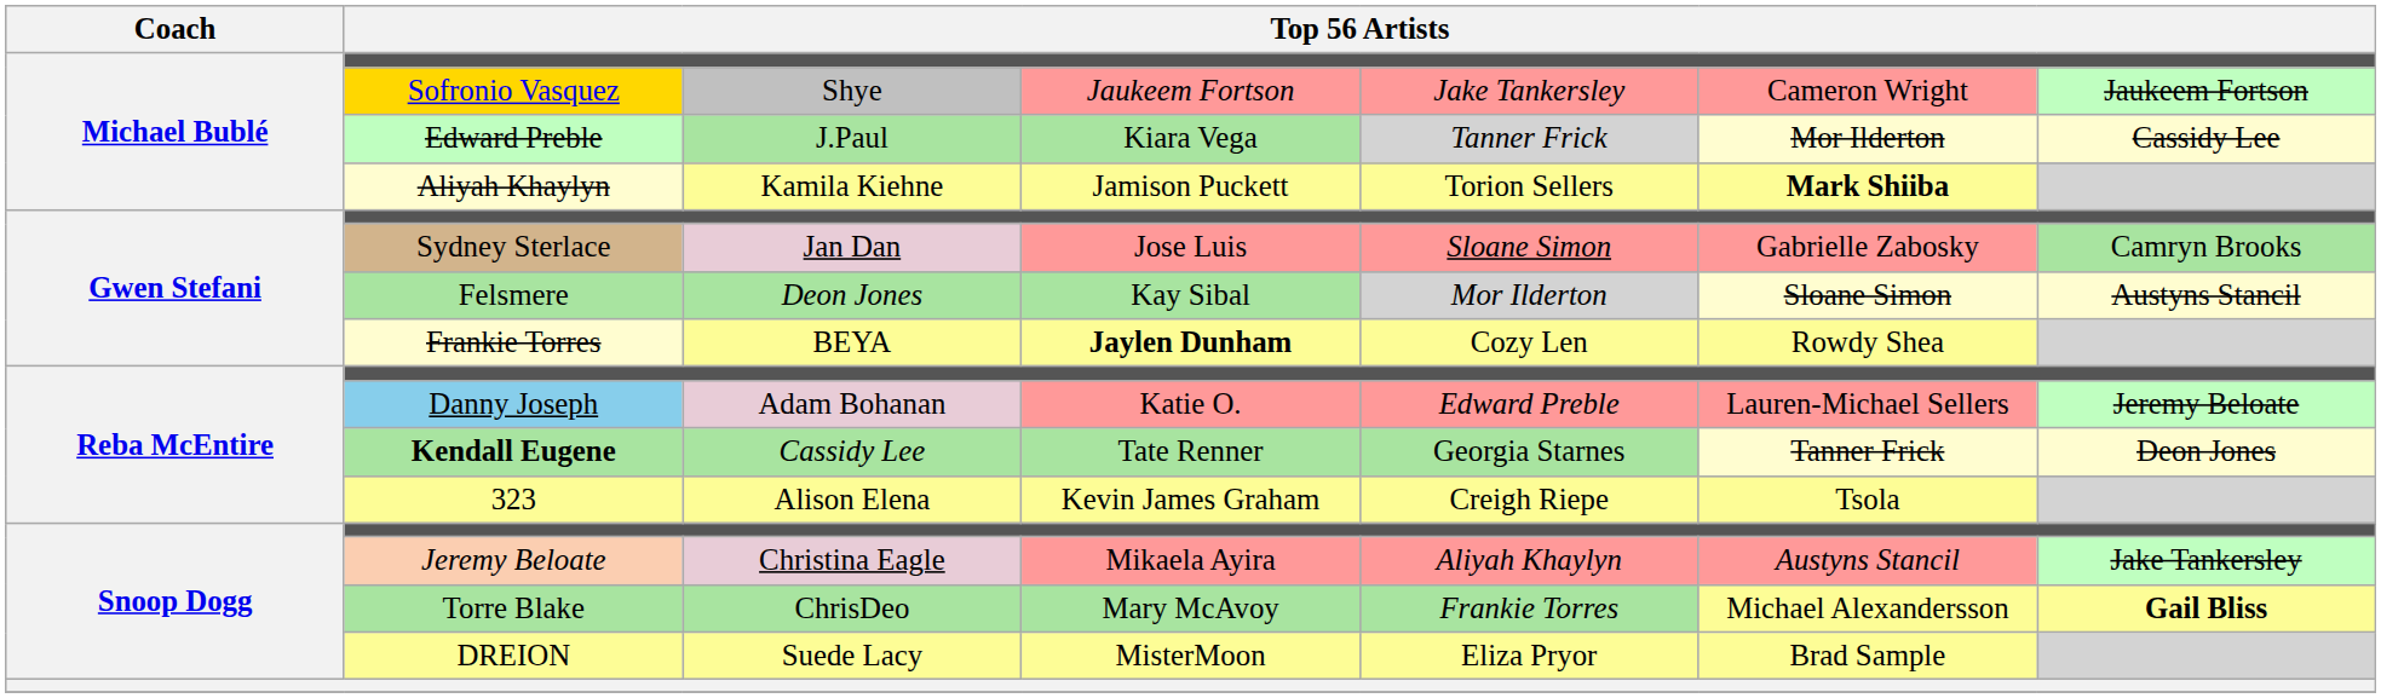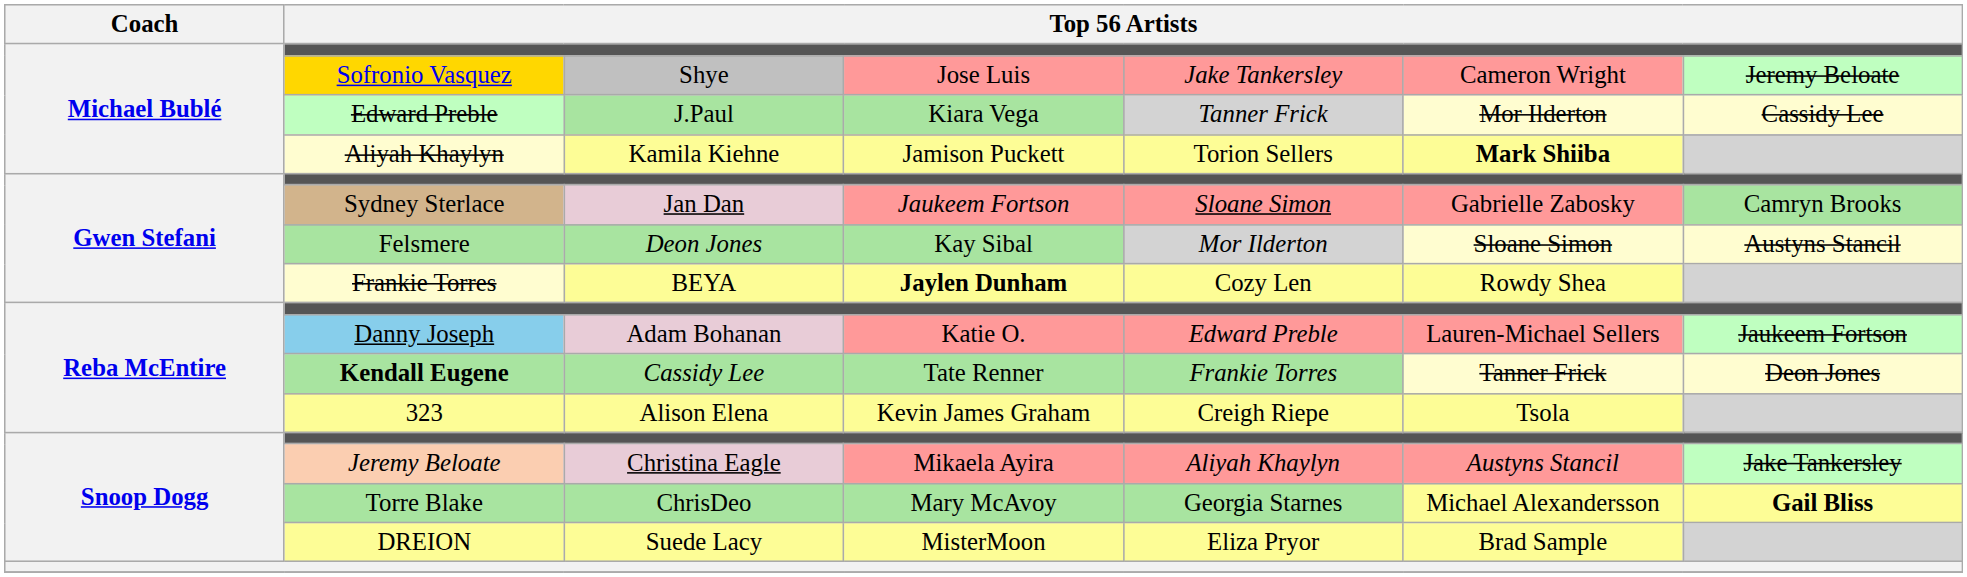 <table class="wikitable" style="text-align:center; width:100%">
 <tr>
 <th scope="col" style="width:14%">Coach</th>
 <th scope="col" style="width:84%" colspan="6">Top 56 Artists</th>
 </tr>
 <tr>
 <th rowspan="4"><a href='#'>Michael Bublé</a></th>
 <td colspan="6" style="background:#555"></td>
 </tr>
 <tr>
 <td style="background:gold"><a href='#'>Sofronio Vasquez</a></td>
 <td style="background:silver">Shye</td>
-<td style="background:#ff9999"><em>Jaukeem Fortson</em></td>
+<td style="background:#ff9999">Jose Luis</td>
 <td style="background:#ff9999"><em>Jake Tankersley</em></td>
 <td style="background:#ff9999">Cameron Wright</td>
-<td style="background:#BFFFC0"><s>Jaukeem Fortson</s></td>
+<td style="background:#BFFFC0"><s>Jeremy Beloate</s></td>
 </tr>
 <tr>
 <td style="background:#BFFFC0"><s>Edward Preble</s></td>
 <td style="background:#A8E4A0">J.Paul</td>
 <td style="background:#A8E4A0">Kiara Vega</td>
 <td style="background:lightgray"><em>Tanner Frick</em></td>
 <td style="background:#FFFDD0"><s>Mor Ilderton</s></td>
 <td style="background:#FFFDD0"><s>Cassidy Lee</s></td>
 </tr>
 <tr>
 <td style="background:#FFFDD0"><s>Aliyah Khaylyn</s></td>
 <td style="background:#FDFD96">Kamila Kiehne</td>
 <td style="background:#FDFD96">Jamison Puckett</td>
 <td style="background:#FDFD96">Torion Sellers</td>
 <td style="background:#FDFD96"><strong>Mark Shiiba</strong></td>
 <td style="background:lightgrey"></td>
 </tr>
 <tr>
 <th rowspan="4"><a href='#'>Gwen Stefani</a></th>
 <td colspan="6" style="background:#555"></td>
 </tr>
 <tr>
 <td style="background:tan">Sydney Sterlace</td>
 <td style="background:#E8CCD7"><u>Jan Dan</u></td>
-<td style="background:#ff9999">Jose Luis</td>
+<td style="background:#ff9999"><em>Jaukeem Fortson</em></td>
 <td style="background:#ff9999"><u><em>Sloane Simon</em></u></td>
 <td style="background:#ff9999">Gabrielle Zabosky</td>
 <td style="background:#A8E4A0">Camryn Brooks</td>
 </tr>
 <tr>
 <td style="background:#A8E4A0">Felsmere</td>
 <td style="background:#A8E4A0"><em>Deon Jones</em></td>
 <td style="background:#A8E4A0">Kay Sibal</td>
 <td style="background:lightgray"><em>Mor Ilderton</em></td>
 <td style="background:#FFFDD0"><s>Sloane Simon</s></td>
 <td style="background:#FFFDD0"><s>Austyns Stancil</s></td>
 </tr>
 <tr>
 <td style="background:#FFFDD0"><s>Frankie Torres</s></td>
 <td style="background:#FDFD96">BEYA</td>
 <td style="background:#FDFD96"><strong>Jaylen Dunham</strong></td>
 <td style="background:#FDFD96">Cozy Len</td>
 <td style="background:#FDFD96">Rowdy Shea</td>
 <td style="background:lightgrey"></td>
 </tr>
 <tr>
 <th rowspan="4"><a href='#'>Reba McEntire</a></th>
 <td colspan="6" style="background:#555"></td>
 </tr>
 <tr>
 <td style="background:skyblue"><u>Danny Joseph</u></td>
 <td style="background:#E8CCD7">Adam Bohanan</td>
 <td style="background:#ff9999">Katie O.</td>
 <td style="background:#ff9999"><em>Edward Preble</em></td>
 <td style="background:#ff9999">Lauren-Michael Sellers</td>
-<td style="background:#BFFFC0"><s>Jeremy Beloate</s></td>
+<td style="background:#BFFFC0"><s>Jaukeem Fortson</s></td>
 </tr>
 <tr>
 <td style="background:#A8E4A0"><strong>Kendall Eugene</strong></td>
 <td style="background:#A8E4A0"><em>Cassidy Lee</em></td>
 <td style="background:#A8E4A0">Tate Renner</td>
-<td style="background:#A8E4A0">Georgia Starnes</td>
+<td style="background:#A8E4A0"><em>Frankie Torres</em></td>
 <td style="background:#FFFDD0"><s>Tanner Frick</s></td>
 <td style="background:#FFFDD0"><s>Deon Jones</s></td>
 </tr>
 <tr>
 <td style="background:#FDFD96">323</td>
 <td style="background:#FDFD96">Alison Elena</td>
 <td style="background:#FDFD96">Kevin James Graham</td>
 <td style="background:#FDFD96">Creigh Riepe</td>
 <td style="background:#FDFD96">Tsola</td>
 <td style="background:lightgrey"></td>
 </tr>
 <tr>
 <th rowspan="4"><a href='#'>Snoop Dogg</a></th>
 <td colspan="6" style="background:#555"></td>
 </tr>
 <tr>
 <td style="background:#fbceb1"><em>Jeremy Beloate</em></td>
 <td style="background:#E8CCD7"><u>Christina Eagle</u></td>
 <td style="background:#ff9999">Mikaela Ayira</td>
 <td style="background:#ff9999"><em>Aliyah Khaylyn</em></td>
 <td style="background:#ff9999"><em>Austyns Stancil</em></td>
 <td style="background:#BFFFC0"><s>Jake Tankersley</s></td>
 </tr>
 <tr>
 <td style="background:#A8E4A0">Torre Blake</td>
 <td style="background:#A8E4A0">ChrisDeo</td>
 <td style="background:#A8E4A0">Mary McAvoy</td>
-<td style="background:#A8E4A0"><em>Frankie Torres</em></td>
+<td style="background:#A8E4A0">Georgia Starnes</td>
 <td style="background:#FDFD96">Michael Alexandersson</td>
 <td style="background:#FDFD96"><strong>Gail Bliss</strong></td>
 </tr>
 <tr>
 <td style="background:#FDFD96; width:14%">DREION</td>
 <td style="background:#FDFD96; width:14%">Suede Lacy</td>
 <td style="background:#FDFD96; width:14%">MisterMoon</td>
 <td style="background:#FDFD96; width:14%">Eliza Pryor</td>
 <td style="background:#FDFD96; width:14%">Brad Sample</td>
 <td style="background:lightgrey; width:=14%"></td>
 </tr>
 <tr>
 <th colspan="7" style="font-size:95%; line-height:14px"></th>
 </tr>
 <tr>
 </tr>
 </table>
